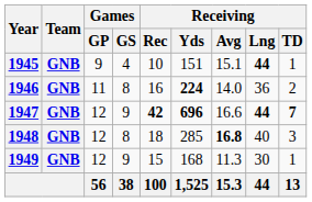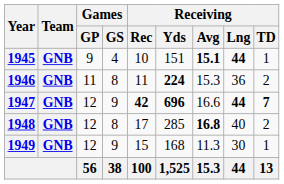 <table class="wikitable" style="text-align:center">
 <tr>
 <th rowspan="2">Year</th>
 <th rowspan="2">Team</th>
 <th colspan="2">Games</th>
 <th colspan="5">Receiving</th>
 </tr>
 <tr>
 <th>GP</th>
 <th>GS</th>
 <th>Rec</th>
 <th>Yds</th>
 <th>Avg</th>
 <th>Lng</th>
 <th>TD</th>
 </tr>
 <tr>
 <th><a href='#'>1945</a></th>
 <th><a href='#'>GNB</a></th>
 <td>9</td>
 <td>4</td>
 <td>10</td>
 <td>151</td>
-<td>15.1</td>
+<td><strong>15.1</strong></td>
 <td><strong>44</strong></td>
 <td>1</td>
 </tr>
 <tr>
 <th><a href='#'>1946</a></th>
 <th><a href='#'>GNB</a></th>
 <td>11</td>
 <td>8</td>
-<td>16</td>
+<td>11</td>
 <td><strong>224</strong></td>
-<td>14.0</td>
+<td>15.3</td>
 <td>36</td>
 <td>2</td>
 </tr>
 <tr>
 <th><a href='#'>1947</a></th>
 <th><a href='#'>GNB</a></th>
 <td>12</td>
 <td>9</td>
 <td><strong>42</strong></td>
 <td><strong>696</strong></td>
 <td>16.6</td>
 <td><strong>44</strong></td>
 <td><strong>7</strong></td>
 </tr>
 <tr>
 <th><a href='#'>1948</a></th>
 <th><a href='#'>GNB</a></th>
 <td>12</td>
 <td>8</td>
-<td>18</td>
+<td>17</td>
 <td>285</td>
 <td><strong>16.8</strong></td>
 <td>40</td>
-<td>3</td>
+<td>2</td>
 </tr>
 <tr>
 <th><a href='#'>1949</a></th>
 <th><a href='#'>GNB</a></th>
 <td>12</td>
 <td>9</td>
 <td>15</td>
 <td>168</td>
 <td>11.3</td>
 <td>30</td>
 <td>1</td>
 </tr>
 <tr>
 <th colspan="2"></th>
 <th>56</th>
 <th>38</th>
 <th>100</th>
 <th>1,525</th>
 <th>15.3</th>
 <th>44</th>
 <th>13</th>
 </tr>
 </table>
